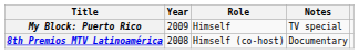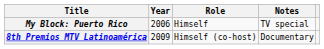 <table class="wikitable plainrowheaders">
 <tr>
 <th>Title</th>
 <th>Year</th>
 <th>Role</th>
 <th>Notes</th>
 <th></th>
 </tr>
 <tr>
 <th scope="row"><em>My Block: Puerto Rico</em></th>
-<td style="text-align:center;">2009</td>
+<td style="text-align:center;">2006</td>
 <td>Himself</td>
 <td>TV special</td>
 <td></td>
 </tr>
 <tr>
 <th scope="row"><em><a href='#'>8th Premios MTV Latinoamérica</a></em></th>
-<td style="text-align:center;">2008</td>
+<td style="text-align:center;">2009</td>
 <td>Himself (co-host)</td>
 <td>Documentary</td>
 <td></td>
 </tr>
 </table>
